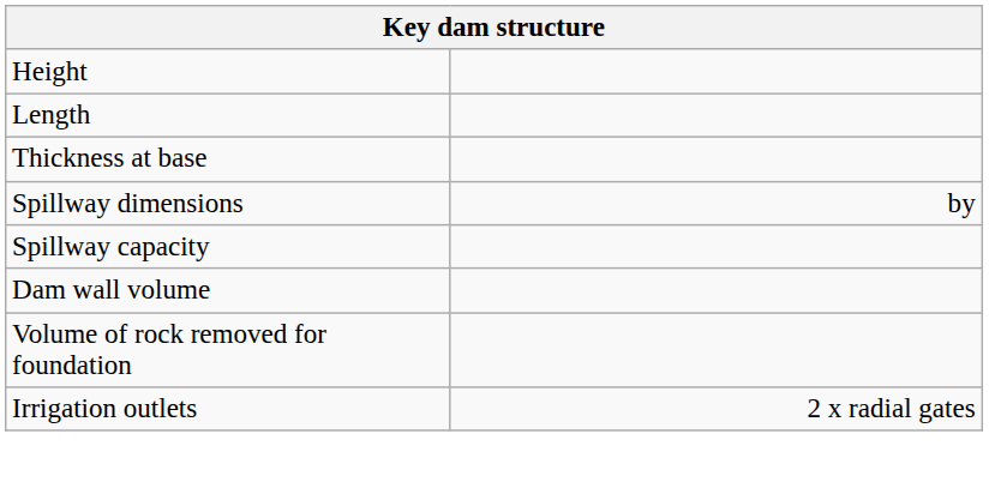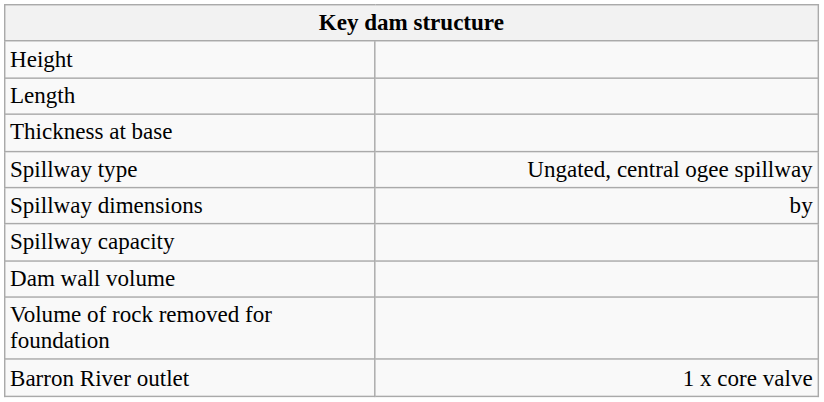 <table class="wikitable">
 <tr>
 <th colspan=2>Key dam structure</th>
 </tr>
 <tr>
 <td scope="col" width="250px">Height</td>
 <td scope="col" width="300px" align="right"></td>
 </tr>
 <tr>
 <td>Length</td>
 <td align="right"></td>
 </tr>
 <tr>
 <td>Thickness at base</td>
 <td align="right"></td>
+</tr>
+<tr>
+<td>Spillway type</td>
+<td align="right">Ungated, central ogee spillway</td>
 </tr>
 <tr>
 <td>Spillway dimensions</td>
 <td align="right"> by </td>
 </tr>
 <tr>
 <td>Spillway capacity</td>
 <td align="right"></td>
 </tr>
 <tr>
 <td>Dam wall volume</td>
 <td align="right"></td>
 </tr>
 <tr>
 <td>Volume of rock removed for foundation</td>
 <td align="right"></td>
 </tr>
 <tr>
-<td>Irrigation outlets</td>
-<td align="right">2 x  radial gates</td>
+<td>Barron River outlet</td>
+<td align="right">1 x  core valve</td>
 </tr>
 </table>
